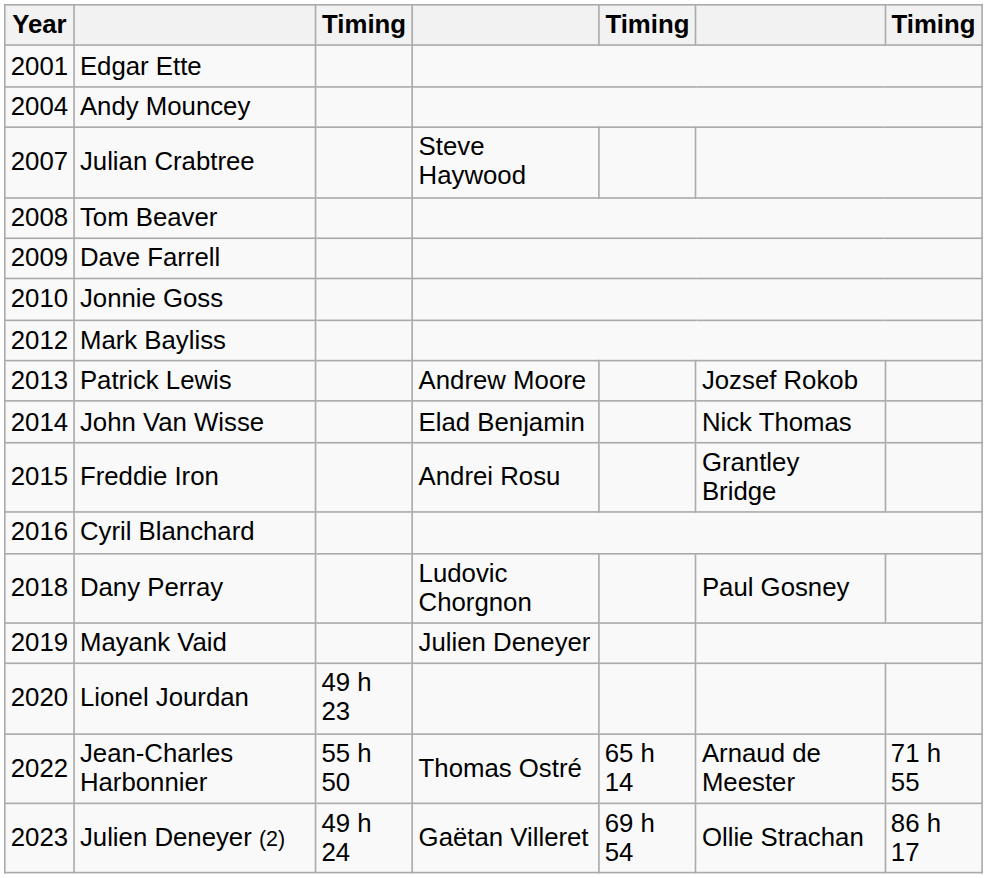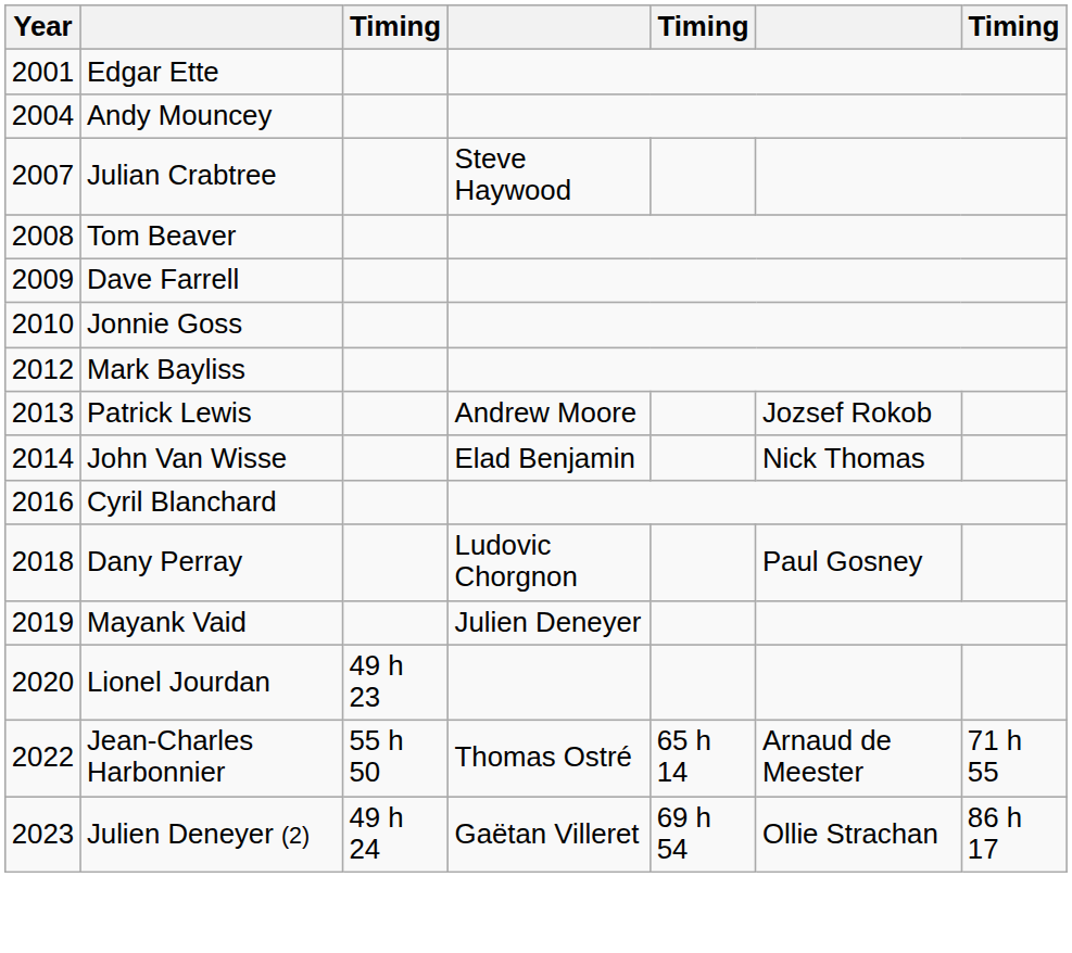 <table class="wikitable alternance">
 <tr>
 <th scope=col>Year</th>
 <th scope=col></th>
 <th scope=col>Timing</th>
 <th scope=col></th>
 <th scope=col>Timing</th>
 <th scope=col></th>
 <th scope=col>Timing</th>
 </tr>
 <tr>
 <td>2001</td>
 <td>Edgar Ette</td>
 <td></td>
 <td colspan=4></td>
 </tr>
 <tr>
 <td>2004</td>
 <td>Andy Mouncey</td>
 <td></td>
 <td colspan=4></td>
 </tr>
 <tr>
 <td>2007</td>
 <td>Julian Crabtree</td>
 <td></td>
 <td>Steve Haywood</td>
 <td></td>
 <td colspan=2></td>
 </tr>
 <tr>
 <td>2008</td>
 <td>Tom Beaver</td>
 <td></td>
 <td colspan=4></td>
 </tr>
 <tr>
 <td>2009</td>
 <td>Dave Farrell</td>
 <td></td>
 <td colspan=4></td>
 </tr>
 <tr>
 <td>2010</td>
 <td>Jonnie Goss</td>
 <td></td>
 <td colspan=4></td>
 </tr>
 <tr>
 <td>2012</td>
 <td>Mark Bayliss</td>
 <td></td>
 <td colspan=4></td>
 </tr>
 <tr>
 <td>2013</td>
 <td>Patrick Lewis</td>
 <td></td>
 <td>Andrew Moore</td>
 <td></td>
 <td>Jozsef Rokob</td>
 <td></td>
 </tr>
 <tr>
 <td>2014</td>
 <td>John Van Wisse</td>
 <td></td>
 <td>Elad Benjamin</td>
 <td></td>
 <td>Nick Thomas</td>
 <td></td>
 </tr>
 <tr>
-<td>2015</td>
-<td>Freddie Iron</td>
-<td></td>
-<td>Andrei Rosu</td>
-<td></td>
-<td>Grantley Bridge</td>
-<td></td>
-</tr>
-<tr>
 <td>2016</td>
 <td>Cyril Blanchard</td>
 <td></td>
 <td colspan=4></td>
 </tr>
 <tr>
 <td>2018</td>
 <td>Dany Perray</td>
 <td></td>
 <td>Ludovic Chorgnon</td>
 <td></td>
 <td>Paul Gosney</td>
 <td></td>
 </tr>
 <tr>
 <td>2019</td>
 <td>Mayank Vaid</td>
 <td></td>
 <td>Julien Deneyer</td>
 <td> </td>
 <td colspan=2></td>
 </tr>
 <tr>
 <td>2020</td>
 <td>Lionel Jourdan</td>
 <td>49 <abbr>h</abbr> 23</td>
 <td></td>
 <td></td>
 <td></td>
 <td></td>
 </tr>
 <tr>
 <td>2022</td>
 <td>Jean-Charles Harbonnier</td>
 <td>55 <abbr>h</abbr> 50</td>
 <td>Thomas Ostré</td>
 <td>65 <abbr>h</abbr> 14</td>
 <td>Arnaud de Meester</td>
 <td>71 <abbr>h</abbr> 55</td>
 </tr>
 <tr>
 <td>2023</td>
 <td>Julien Deneyer <small>(2)</small></td>
 <td>49 <abbr>h</abbr> 24</td>
 <td>Gaëtan Villeret</td>
 <td>69 <abbr>h</abbr> 54</td>
 <td>Ollie Strachan</td>
 <td>86 <abbr>h</abbr> 17</td>
 </tr>
 </table>
